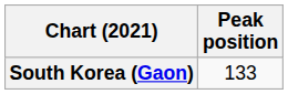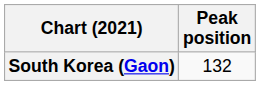 <table class="wikitable plainrowheaders" style="text-align:center">
 <tr>
 <th scope="col">Chart (2021)</th>
 <th scope="col">Peak<br>position</th>
 </tr>
 <tr>
 <th scope="row">South Korea (<a href='#'>Gaon</a>)</th>
-<td>133</td>
+<td>132</td>
 </tr>
 </table>
